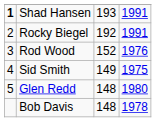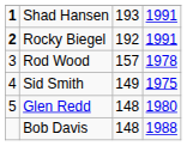 <table class="wikitable">
 <tr>
 </tr>
 <tr>
 <td><strong>1</strong></td>
 <td>Shad Hansen</td>
 <td>193</td>
 <td><a href='#'>1991</a></td>
 </tr>
 <tr>
-<td>2</td>
+<td><strong>2</strong></td>
 <td>Rocky Biegel</td>
 <td>192</td>
 <td><a href='#'>1991</a></td>
 </tr>
 <tr>
 <td>3</td>
 <td>Rod Wood</td>
-<td>152</td>
-<td><a href='#'>1976</a></td>
+<td>157</td>
+<td><a href='#'>1978</a></td>
 </tr>
 <tr>
 <td>4</td>
 <td>Sid Smith</td>
 <td>149</td>
 <td><a href='#'>1975</a></td>
 </tr>
 <tr>
 <td>5</td>
 <td><a href='#'>Glen Redd</a></td>
 <td>148</td>
 <td><a href='#'>1980</a></td>
 </tr>
 <tr>
 <td></td>
 <td>Bob Davis</td>
 <td>148</td>
-<td><a href='#'>1978</a></td>
+<td><a href='#'>1988</a></td>
 </tr>
 </table>
